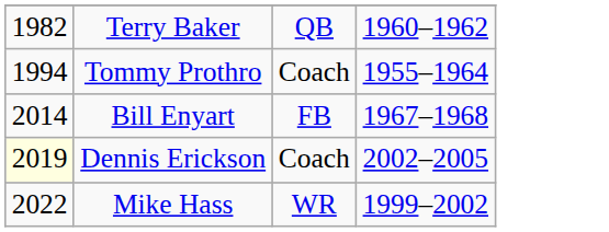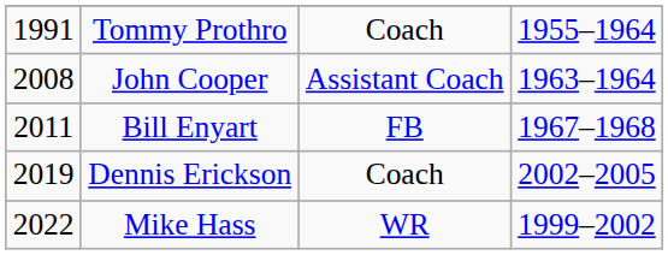 <table class="wikitable"	style="text-align:center;">
 <tr>
 </tr>
 <tr>
-<td>1982</td>
-<td><a href='#'>Terry Baker</a></td>
-<td><a href='#'>QB</a></td>
-<td><a href='#'>1960</a>–<a href='#'>1962</a></td>
-</tr>
-<tr>
-<td>1994</td>
+<td>1991</td>
 <td><a href='#'>Tommy Prothro</a></td>
 <td>Coach</td>
 <td><a href='#'>1955</a>–<a href='#'>1964</a></td>
 </tr>
 <tr>
-<td>2014</td>
+<td>2008</td>
+<td><a href='#'>John Cooper</a></td>
+<td><a href='#'>Assistant Coach</a></td>
+<td><a href='#'>1963</a>–<a href='#'>1964</a></td>
+</tr>
+<tr>
+<td>2011</td>
 <td><a href='#'>Bill Enyart</a></td>
 <td><a href='#'>FB</a></td>
 <td><a href='#'>1967</a>–<a href='#'>1968</a></td>
 </tr>
 <tr>
-<td style="background: lightyellow;">2019</td>
+<td>2019</td>
 <td><a href='#'>Dennis Erickson</a></td>
 <td>Coach</td>
 <td><a href='#'>2002</a>–<a href='#'>2005</a></td>
 </tr>
 <tr>
 <td>2022</td>
 <td><a href='#'>Mike Hass</a></td>
 <td><a href='#'>WR</a></td>
 <td><a href='#'>1999</a>–<a href='#'>2002</a></td>
 </tr>
 </table>
